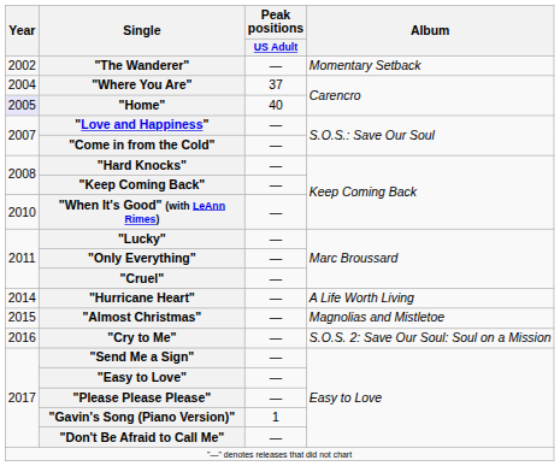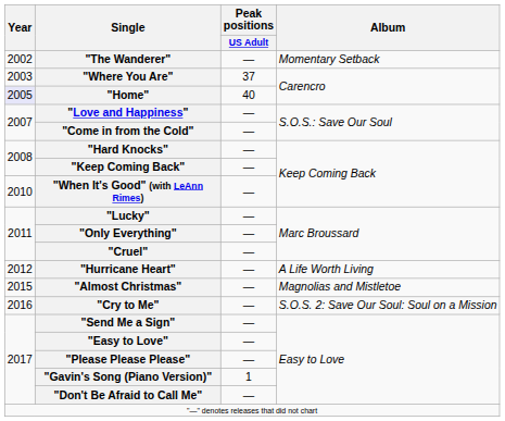 <table class="wikitable plainrowheaders" style="text-align:center;">
 <tr>
 <th rowspan="2">Year</th>
 <th rowspan="2" style="width:16em;">Single</th>
 <th>Peak positions</th>
 <th rowspan="2">Album</th>
 </tr>
 <tr style="font-size:smaller;">
 <th style="width:50px;"><a href='#'>US Adult</a><br></th>
 </tr>
 <tr>
 <td>2002</td>
 <th scope="row">"The Wanderer"</th>
 <td>—</td>
 <td style="text-align:left;"><em>Momentary Setback</em></td>
 </tr>
 <tr>
-<td>2004</td>
+<td>2003</td>
 <th scope="row">"Where You Are"</th>
 <td>37</td>
 <td style="text-align:left;" rowspan="2"><em>Carencro</em></td>
 </tr>
 <tr>
 <td style="background: lavender;">2005</td>
 <th scope="row">"Home"</th>
 <td>40</td>
 </tr>
 <tr>
 <td rowspan="2">2007</td>
 <th scope="row">"<a href='#'>Love and Happiness</a>"</th>
 <td>—</td>
 <td style="text-align:left;" rowspan="2"><em>S.O.S.: Save Our Soul</em></td>
 </tr>
 <tr>
 <th scope="row">"Come in from the Cold"</th>
 <td>—</td>
 </tr>
 <tr>
 <td rowspan="2">2008</td>
 <th scope="row">"Hard Knocks"</th>
 <td>—</td>
 <td style="text-align:left;" rowspan="3"><em>Keep Coming Back</em></td>
 </tr>
 <tr>
 <th scope="row">"Keep Coming Back"</th>
 <td>—</td>
 </tr>
 <tr>
 <td>2010</td>
 <th scope="row">"When It's Good" <small>(with <a href='#'>LeAnn Rimes</a>)</small></th>
 <td>—</td>
 </tr>
 <tr>
 <td rowspan="3">2011</td>
 <th scope="row">"Lucky"</th>
 <td>—</td>
 <td style="text-align:left;" rowspan="3"><em>Marc Broussard</em></td>
 </tr>
 <tr>
 <th scope="row">"Only Everything"</th>
 <td>—</td>
 </tr>
 <tr>
 <th scope="row">"Cruel"</th>
 <td>—</td>
 </tr>
 <tr>
-<td>2014</td>
+<td>2012</td>
 <th scope="row">"Hurricane Heart"</th>
 <td>—</td>
 <td style="text-align:left;"><em>A Life Worth Living</em></td>
 </tr>
 <tr>
 <td>2015</td>
 <th scope="row">"Almost Christmas"</th>
 <td>—</td>
 <td style="text-align:left;"><em>Magnolias and Mistletoe</em></td>
 </tr>
 <tr>
 <td>2016</td>
 <th scope="row">"Cry to Me"</th>
 <td>—</td>
 <td style="text-align:left;"><em>S.O.S. 2: Save Our Soul: Soul on a Mission</em></td>
 </tr>
 <tr>
 <td rowspan="5">2017</td>
 <th scope="row">"Send Me a Sign"</th>
 <td>—</td>
 <td style="text-align:left;" rowspan="5"><em>Easy to Love</em></td>
 </tr>
 <tr>
 <th scope="row">"Easy to Love"</th>
 <td>—</td>
 </tr>
 <tr>
 <th scope="row">"Please Please Please"</th>
 <td>—</td>
 </tr>
 <tr>
 <th scope="row">"Gavin's Song (Piano Version)"</th>
 <td>1</td>
 </tr>
 <tr>
 <th scope="row">"Don't Be Afraid to Call Me"</th>
 <td>—</td>
 </tr>
 <tr>
 <td colspan="10" style="font-size:8pt">"—" denotes releases that did not chart</td>
 </tr>
 </table>
